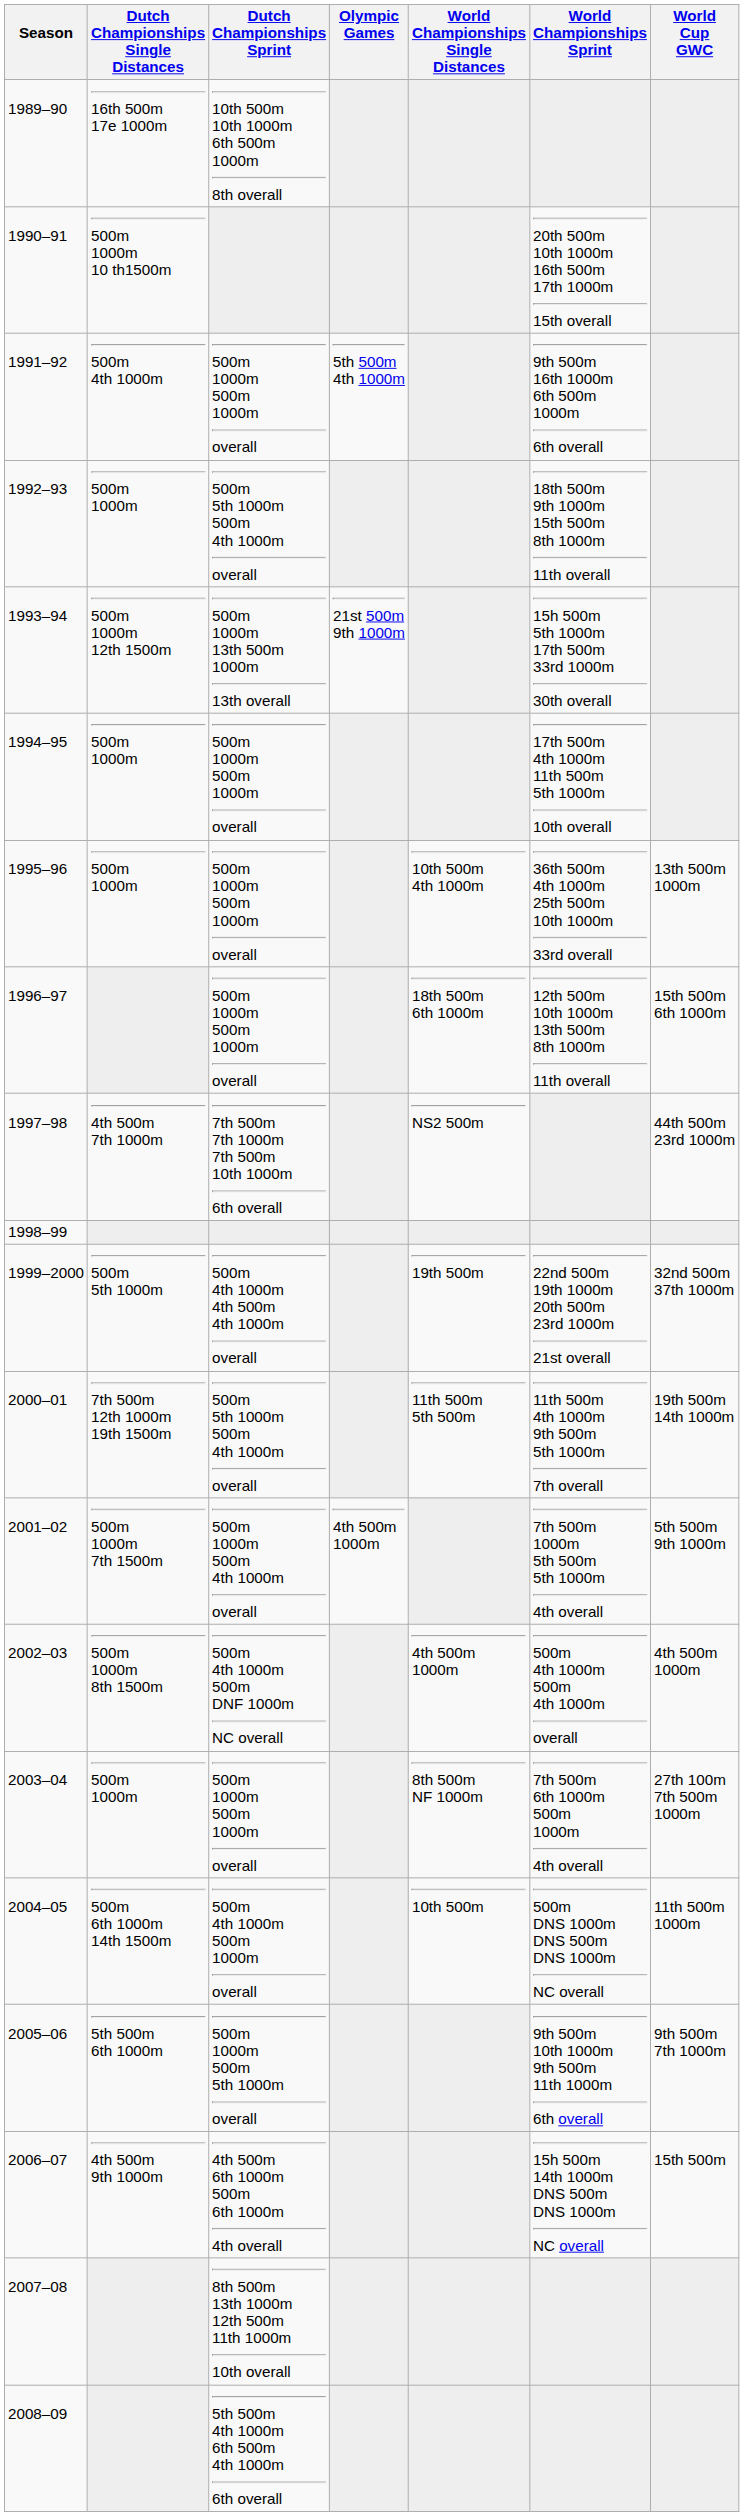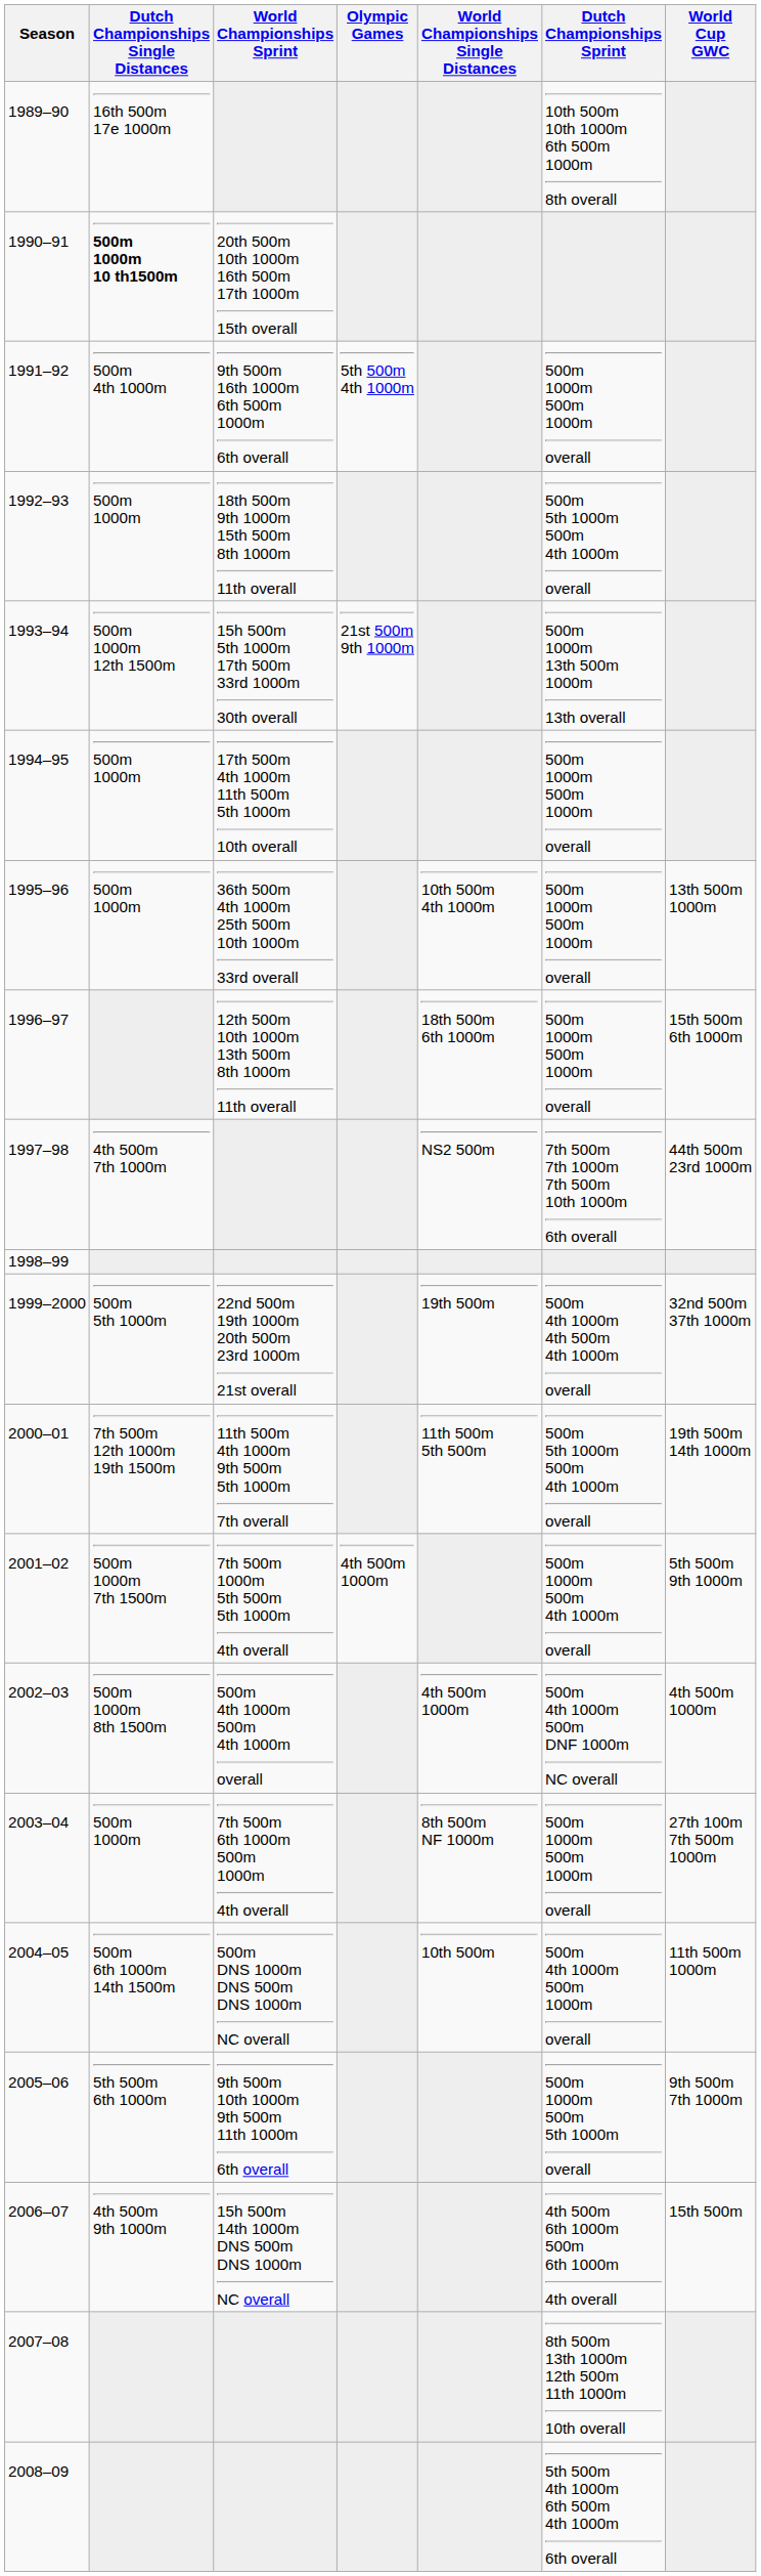 <table class="wikitable">
 <tr style="vertical-align: top;">
 <th><br> Season</th>
 <th><a href='#'>Dutch <br> Championships <br> Single <br> Distances</a></th>
-<th><a href='#'>Dutch <br> Championships <br> Sprint</a></th>
+<th><a href='#'>World <br> Championships <br> Sprint</a></th>
 <th><a href='#'>Olympic <br> Games</a></th>
 <th><a href='#'>World <br> Championships <br> Single <br> Distances</a></th>
-<th><a href='#'>World <br> Championships <br> Sprint</a></th>
+<th><a href='#'>Dutch <br> Championships <br> Sprint</a></th>
 <th><a href='#'>World <br> Cup <br> GWC</a></th>
 </tr>
 <tr style="vertical-align: top;">
 <td><br> 1989–90</td>
 <td> <hr> 16th 500m <br> 17e 1000m</td>
+<td bgcolor=#EEEEEE></td>
+<td bgcolor=#EEEEEE></td>
+<td bgcolor=#EEEEEE></td>
 <td> <hr> 10th 500m <br> 10th 1000m <br> 6th 500m <br>  1000m <hr> 8th overall</td>
+<td bgcolor=#EEEEEE></td>
+</tr>
+<tr style="vertical-align: top;">
+<td><br> 1990–91</td>
+<td><strong> <hr>  500m <br>  1000m <br> 10 th1500m</strong></td>
+<td> <hr> 20th 500m <br> 10th 1000m <br> 16th 500m <br> 17th 1000m <hr> 15th overall</td>
 <td bgcolor=#EEEEEE></td>
 <td bgcolor=#EEEEEE></td>
 <td bgcolor=#EEEEEE></td>
 <td bgcolor=#EEEEEE></td>
 </tr>
 <tr style="vertical-align: top;">
-<td><br> 1990–91</td>
-<td> <hr>  500m <br>  1000m <br> 10 th1500m</td>
-<td bgcolor=#EEEEEE></td>
-<td bgcolor=#EEEEEE></td>
-<td bgcolor=#EEEEEE></td>
-<td> <hr> 20th 500m <br> 10th 1000m <br> 16th 500m <br> 17th 1000m <hr> 15th overall</td>
-<td bgcolor=#EEEEEE></td>
-</tr>
-<tr style="vertical-align: top;">
 <td><br> 1991–92</td>
 <td> <hr>  500m <br> 4th 1000m</td>
-<td> <hr>  500m <br>  1000m <br>  500m <br>  1000m <hr>  overall</td>
+<td> <hr> 9th 500m <br> 16th 1000m <br> 6th 500m <br> 1000m <hr> 6th overall</td>
 <td> <hr> 5th <a href='#'>500m</a> <br> 4th <a href='#'>1000m</a></td>
 <td bgcolor=#EEEEEE></td>
-<td> <hr> 9th 500m <br> 16th 1000m <br> 6th 500m <br> 1000m <hr> 6th overall</td>
+<td> <hr>  500m <br>  1000m <br>  500m <br>  1000m <hr>  overall</td>
 <td bgcolor=#EEEEEE></td>
 </tr>
 <tr style="vertical-align: top;">
 <td><br> 1992–93</td>
 <td> <hr>  500m <br>  1000m</td>
-<td> <hr>  500m <br> 5th 1000m <br>  500m <br> 4th 1000m <hr>  overall</td>
+<td> <hr> 18th 500m <br> 9th 1000m <br> 15th 500m <br> 8th 1000m <hr> 11th overall</td>
 <td bgcolor=#EEEEEE></td>
 <td bgcolor=#EEEEEE></td>
-<td> <hr> 18th 500m <br> 9th 1000m <br> 15th 500m <br> 8th 1000m <hr> 11th overall</td>
+<td> <hr>  500m <br> 5th 1000m <br>  500m <br> 4th 1000m <hr>  overall</td>
 <td bgcolor=#EEEEEE></td>
 </tr>
 <tr style="vertical-align: top;">
 <td><br> 1993–94</td>
 <td> <hr>  500m <br>  1000m <br> 12th 1500m</td>
-<td> <hr>  500m <br>  1000m <br> 13th 500m <br>  1000m <hr> 13th overall</td>
+<td> <hr> 15h 500m <br> 5th 1000m <br> 17th 500m <br> 33rd 1000m <hr> 30th overall</td>
 <td> <hr> 21st <a href='#'>500m</a> <br> 9th <a href='#'>1000m</a></td>
 <td bgcolor=#EEEEEE></td>
-<td> <hr> 15h 500m <br> 5th 1000m <br> 17th 500m <br> 33rd 1000m <hr> 30th overall</td>
+<td> <hr>  500m <br>  1000m <br> 13th 500m <br>  1000m <hr> 13th overall</td>
 <td bgcolor=#EEEEEE></td>
 </tr>
 <tr style="vertical-align: top;">
 <td><br> 1994–95</td>
 <td> <hr>  500m <br>  1000m</td>
-<td> <hr>  500m <br>  1000m <br>  500m <br>  1000m <hr>  overall</td>
+<td> <hr> 17th 500m <br> 4th 1000m <br> 11th 500m <br> 5th 1000m <hr> 10th overall</td>
 <td bgcolor=#EEEEEE></td>
 <td bgcolor=#EEEEEE></td>
-<td> <hr> 17th 500m <br> 4th 1000m <br> 11th 500m <br> 5th 1000m <hr> 10th overall</td>
+<td> <hr>  500m <br>  1000m <br>  500m <br>  1000m <hr>  overall</td>
 <td bgcolor=#EEEEEE></td>
 </tr>
 <tr style="vertical-align: top;">
 <td><br> 1995–96</td>
 <td> <hr>  500m <br>  1000m</td>
-<td> <hr>  500m <br>  1000m <br>  500m <br>  1000m <hr>  overall</td>
+<td> <hr> 36th 500m <br> 4th 1000m <br> 25th 500m <br> 10th 1000m <hr> 33rd overall</td>
 <td bgcolor=#EEEEEE></td>
 <td> <hr> 10th 500m <br> 4th 1000m</td>
-<td> <hr> 36th 500m <br> 4th 1000m <br> 25th 500m <br> 10th 1000m <hr> 33rd overall</td>
+<td> <hr>  500m <br>  1000m <br>  500m <br>  1000m <hr>  overall</td>
 <td><br> 13th 500m <br>  1000m</td>
 </tr>
 <tr style="vertical-align: top;">
 <td><br> 1996–97</td>
 <td bgcolor=#EEEEEE></td>
-<td> <hr>  500m <br>  1000m <br>  500m <br>  1000m <hr>  overall</td>
+<td> <hr> 12th 500m <br> 10th 1000m <br> 13th 500m <br> 8th 1000m <hr> 11th overall</td>
 <td bgcolor=#EEEEEE></td>
 <td> <hr> 18th 500m <br> 6th 1000m</td>
-<td> <hr> 12th 500m <br> 10th 1000m <br> 13th 500m <br> 8th 1000m <hr> 11th overall</td>
+<td> <hr>  500m <br>  1000m <br>  500m <br>  1000m <hr>  overall</td>
 <td><br> 15th 500m <br> 6th 1000m</td>
 </tr>
 <tr style="vertical-align: top;">
 <td><br> 1997–98</td>
 <td> <hr> 4th 500m <br> 7th 1000m</td>
-<td> <hr> 7th 500m <br> 7th 1000m <br> 7th 500m <br> 10th 1000m <hr> 6th overall</td>
+<td bgcolor=#EEEEEE></td>
 <td bgcolor=#EEEEEE></td>
 <td> <hr> NS2 500m</td>
-<td bgcolor=#EEEEEE></td>
+<td> <hr> 7th 500m <br> 7th 1000m <br> 7th 500m <br> 10th 1000m <hr> 6th overall</td>
 <td><br> 44th 500m <br> 23rd 1000m</td>
 </tr>
 <tr style="vertical-align: top;">
 <td>1998–99</td>
 <td bgcolor=#EEEEEE></td>
 <td bgcolor=#EEEEEE></td>
 <td bgcolor=#EEEEEE></td>
 <td bgcolor=#EEEEEE></td>
 <td bgcolor=#EEEEEE></td>
 <td bgcolor=#EEEEEE></td>
 </tr>
 <tr style="vertical-align: top;">
 <td><br> 1999–2000</td>
 <td> <hr>  500m <br> 5th 1000m</td>
-<td> <hr>  500m <br> 4th 1000m <br> 4th 500m <br> 4th 1000m <hr>  overall</td>
+<td> <hr> 22nd 500m <br> 19th 1000m <br> 20th 500m <br> 23rd 1000m <hr> 21st overall</td>
 <td bgcolor=#EEEEEE></td>
 <td> <hr> 19th 500m</td>
-<td> <hr> 22nd 500m <br> 19th 1000m <br> 20th 500m <br> 23rd 1000m <hr> 21st overall</td>
+<td> <hr>  500m <br> 4th 1000m <br> 4th 500m <br> 4th 1000m <hr>  overall</td>
 <td><br> 32nd 500m <br> 37th 1000m</td>
 </tr>
 <tr style="vertical-align: top;">
 <td><br> 2000–01</td>
 <td> <hr> 7th 500m <br> 12th 1000m <br> 19th 1500m</td>
-<td> <hr>  500m <br> 5th 1000m <br>  500m <br> 4th 1000m <hr>  overall</td>
+<td> <hr> 11th 500m <br> 4th 1000m <br> 9th 500m <br> 5th 1000m <hr> 7th overall</td>
 <td bgcolor=#EEEEEE></td>
 <td> <hr> 11th 500m <br> 5th 500m</td>
-<td> <hr> 11th 500m <br> 4th 1000m <br> 9th 500m <br> 5th 1000m <hr> 7th overall</td>
+<td> <hr>  500m <br> 5th 1000m <br>  500m <br> 4th 1000m <hr>  overall</td>
 <td><br> 19th 500m <br> 14th 1000m</td>
 </tr>
 <tr style="vertical-align: top;">
 <td><br> 2001–02</td>
 <td> <hr>  500m <br>  1000m <br> 7th 1500m</td>
-<td> <hr>  500m <br>  1000m <br>  500m <br> 4th 1000m <hr>  overall</td>
+<td> <hr> 7th 500m <br>  1000m <br> 5th 500m <br> 5th 1000m <hr> 4th overall</td>
 <td> <hr> 4th 500m <br>  1000m</td>
 <td bgcolor=#EEEEEE></td>
-<td> <hr> 7th 500m <br>  1000m <br> 5th 500m <br> 5th 1000m <hr> 4th overall</td>
+<td> <hr>  500m <br>  1000m <br>  500m <br> 4th 1000m <hr>  overall</td>
 <td><br> 5th 500m <br> 9th 1000m</td>
 </tr>
 <tr style="vertical-align: top;">
 <td><br> 2002–03</td>
 <td> <hr>  500m <br>  1000m <br> 8th 1500m</td>
-<td> <hr>  500m <br> 4th 1000m <br>  500m <br> DNF 1000m <hr> NC overall</td>
+<td> <hr>  500m <br> 4th 1000m <br>  500m <br> 4th 1000m <hr>  overall</td>
 <td bgcolor=#EEEEEE></td>
 <td> <hr> 4th 500m <br>  1000m</td>
-<td> <hr>  500m <br> 4th 1000m <br>  500m <br> 4th 1000m <hr>  overall</td>
+<td> <hr>  500m <br> 4th 1000m <br>  500m <br> DNF 1000m <hr> NC overall</td>
 <td><br> 4th 500m <br>  1000m</td>
 </tr>
 <tr style="vertical-align: top;">
 <td><br> 2003–04</td>
 <td> <hr>  500m <br>  1000m</td>
-<td> <hr>  500m <br>  1000m <br>  500m <br>  1000m <hr>  overall</td>
+<td> <hr> 7th 500m <br> 6th 1000m <br>  500m <br>  1000m <hr> 4th overall</td>
 <td bgcolor=#EEEEEE></td>
 <td> <hr> 8th 500m <br> NF 1000m</td>
-<td> <hr> 7th 500m <br> 6th 1000m <br>  500m <br>  1000m <hr> 4th overall</td>
+<td> <hr>  500m <br>  1000m <br>  500m <br>  1000m <hr>  overall</td>
 <td><br> 27th 100m <br> 7th 500m <br>  1000m</td>
 </tr>
 <tr style="vertical-align: top;">
 <td><br> 2004–05</td>
 <td> <hr>  500m <br> 6th 1000m <br> 14th 1500m</td>
-<td> <hr>  500m <br> 4th 1000m <br>  500m <br>  1000m <hr>  overall</td>
+<td> <hr>  500m <br> DNS 1000m <br> DNS 500m <br> DNS 1000m <hr> NC overall</td>
 <td bgcolor=#EEEEEE></td>
 <td> <hr> 10th 500m</td>
-<td> <hr>  500m <br> DNS 1000m <br> DNS 500m <br> DNS 1000m <hr> NC overall</td>
+<td> <hr>  500m <br> 4th 1000m <br>  500m <br>  1000m <hr>  overall</td>
 <td><br> 11th 500m <br>  1000m</td>
 </tr>
 <tr style="vertical-align: top;">
 <td><br> 2005–06</td>
 <td> <hr> 5th 500m <br> 6th 1000m</td>
-<td> <hr>  500m <br>  1000m <br>  500m <br> 5th 1000m <hr>  overall</td>
+<td> <hr> 9th 500m <br> 10th 1000m <br> 9th 500m <br> 11th 1000m <hr> 6th <a href='#'>overall</a></td>
 <td bgcolor=#EEEEEE></td>
 <td bgcolor=#EEEEEE></td>
-<td> <hr> 9th 500m <br> 10th 1000m <br> 9th 500m <br> 11th 1000m <hr> 6th <a href='#'>overall</a></td>
+<td> <hr>  500m <br>  1000m <br>  500m <br> 5th 1000m <hr>  overall</td>
 <td><br> 9th 500m <br> 7th 1000m</td>
 </tr>
 <tr style="vertical-align: top;">
 <td><br> 2006–07</td>
 <td> <hr> 4th 500m <br> 9th 1000m</td>
-<td> <hr> 4th 500m <br> 6th 1000m <br>  500m <br> 6th 1000m <hr> 4th overall</td>
+<td> <hr> 15h 500m <br> 14th 1000m <br> DNS 500m <br> DNS 1000m <hr> NC <a href='#'>overall</a></td>
 <td bgcolor=#EEEEEE></td>
 <td bgcolor=#EEEEEE></td>
-<td> <hr> 15h 500m <br> 14th 1000m <br> DNS 500m <br> DNS 1000m <hr> NC <a href='#'>overall</a></td>
+<td> <hr> 4th 500m <br> 6th 1000m <br>  500m <br> 6th 1000m <hr> 4th overall</td>
 <td><br> 15th 500m</td>
 </tr>
 <tr style="vertical-align: top;">
 <td><br> 2007–08</td>
 <td bgcolor=#EEEEEE></td>
-<td> <hr> 8th 500m <br> 13th 1000m <br> 12th 500m <br> 11th 1000m <hr> 10th overall</td>
 <td bgcolor=#EEEEEE></td>
 <td bgcolor=#EEEEEE></td>
 <td bgcolor=#EEEEEE></td>
+<td> <hr> 8th 500m <br> 13th 1000m <br> 12th 500m <br> 11th 1000m <hr> 10th overall</td>
 <td bgcolor=#EEEEEE></td>
 </tr>
 <tr style="vertical-align: top;">
 <td><br> 2008–09</td>
 <td bgcolor=#EEEEEE></td>
-<td> <hr> 5th 500m <br> 4th 1000m <br> 6th 500m <br> 4th 1000m <hr> 6th overall</td>
 <td bgcolor=#EEEEEE></td>
 <td bgcolor=#EEEEEE></td>
 <td bgcolor=#EEEEEE></td>
+<td> <hr> 5th 500m <br> 4th 1000m <br> 6th 500m <br> 4th 1000m <hr> 6th overall</td>
 <td bgcolor=#EEEEEE></td>
 </tr>
 </table>
